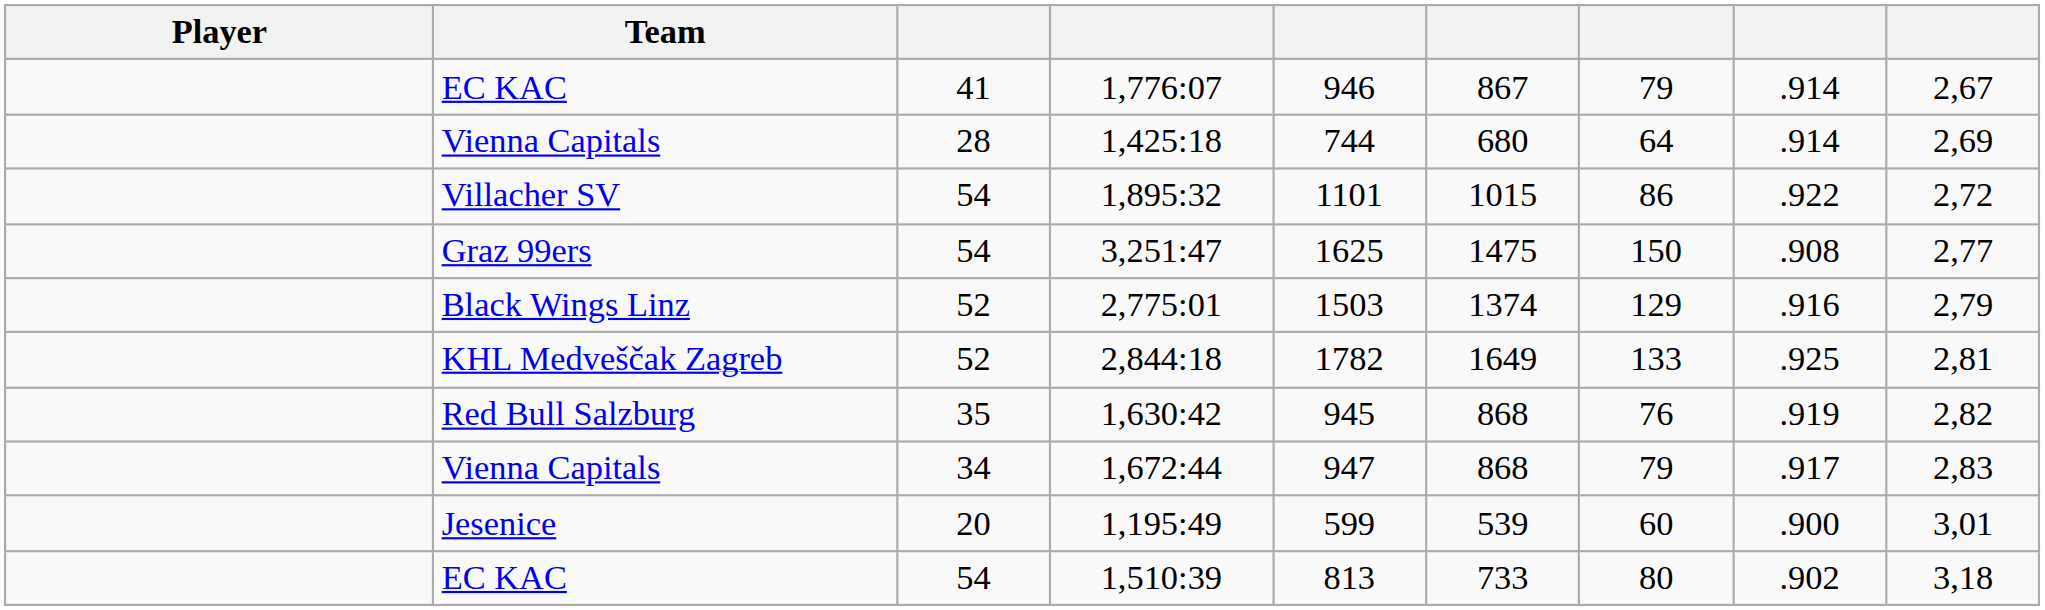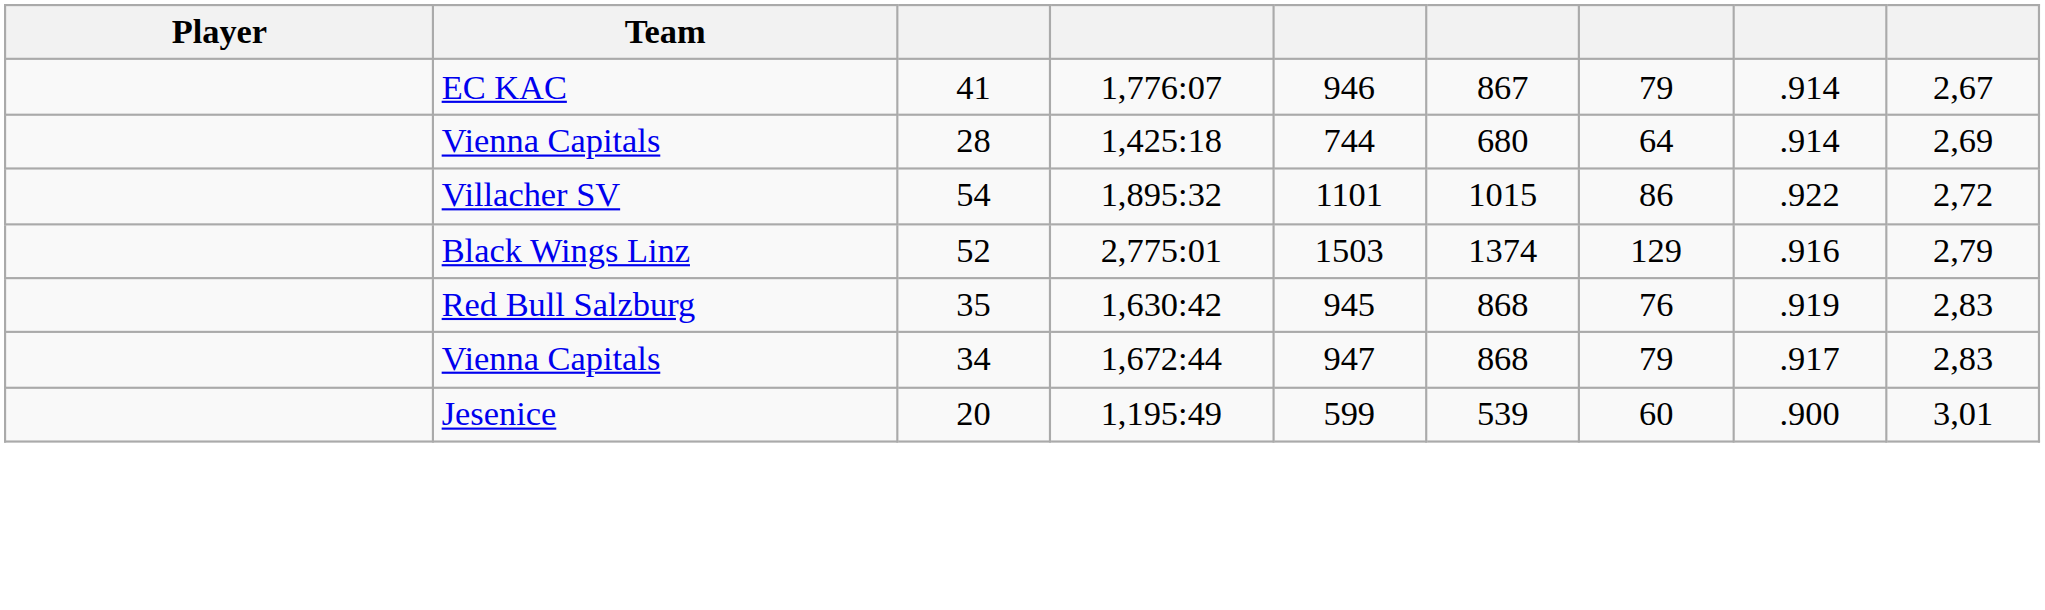 <table class="wikitable sortable">
 <tr>
 <th style="width: 12em;">Player</th>
 <th style="width: 13em;">Team</th>
 <th style="width: 4em;"></th>
 <th style="width: 6em;"></th>
 <th style="width: 4em;"></th>
 <th style="width: 4em;"></th>
 <th style="width: 4em;"></th>
 <th style="width: 4em;"></th>
 <th style="width: 4em;"></th>
 </tr>
 <tr align=center>
 <td align=left></td>
 <td align=left><a href='#'>EC KAC</a></td>
 <td>41</td>
 <td>1,776:07</td>
 <td>946</td>
 <td>867</td>
 <td>79</td>
 <td>.914</td>
 <td>2,67</td>
 </tr>
 <tr align=center>
 <td align=left></td>
 <td align=left><a href='#'>Vienna Capitals</a></td>
 <td>28</td>
 <td>1,425:18</td>
 <td>744</td>
 <td>680</td>
 <td>64</td>
 <td>.914</td>
 <td>2,69</td>
 </tr>
 <tr align=center>
 <td align=left></td>
 <td align=left><a href='#'>Villacher SV</a></td>
 <td>54</td>
 <td>1,895:32</td>
 <td>1101</td>
 <td>1015</td>
 <td>86</td>
 <td>.922</td>
 <td>2,72</td>
 </tr>
 <tr align=center>
 <td align=left></td>
-<td align=left><a href='#'>Graz 99ers</a></td>
-<td>54</td>
-<td>3,251:47</td>
-<td>1625</td>
-<td>1475</td>
-<td>150</td>
-<td>.908</td>
-<td>2,77</td>
-</tr>
-<tr align=center>
-<td align=left></td>
 <td align=left><a href='#'>Black Wings Linz</a></td>
 <td>52</td>
 <td>2,775:01</td>
 <td>1503</td>
 <td>1374</td>
 <td>129</td>
 <td>.916</td>
 <td>2,79</td>
 </tr>
 <tr align=center>
 <td align=left></td>
-<td align=left><a href='#'>KHL Medveščak Zagreb</a></td>
-<td>52</td>
-<td>2,844:18</td>
-<td>1782</td>
-<td>1649</td>
-<td>133</td>
-<td>.925</td>
-<td>2,81</td>
-</tr>
-<tr align=center>
-<td align=left></td>
 <td align=left><a href='#'>Red Bull Salzburg</a></td>
 <td>35</td>
 <td>1,630:42</td>
 <td>945</td>
 <td>868</td>
 <td>76</td>
 <td>.919</td>
-<td>2,82</td>
+<td>2,83</td>
 </tr>
 <tr align=center>
 <td align=left></td>
 <td align=left><a href='#'>Vienna Capitals</a></td>
 <td>34</td>
 <td>1,672:44</td>
 <td>947</td>
 <td>868</td>
 <td>79</td>
 <td>.917</td>
 <td>2,83</td>
 </tr>
 <tr align=center>
 <td align=left></td>
 <td align=left><a href='#'>Jesenice</a></td>
 <td>20</td>
 <td>1,195:49</td>
 <td>599</td>
 <td>539</td>
 <td>60</td>
 <td>.900</td>
 <td>3,01</td>
 </tr>
-<tr align=center>
-<td align=left></td>
-<td align=left><a href='#'>EC KAC</a></td>
-<td>54</td>
-<td>1,510:39</td>
-<td>813</td>
-<td>733</td>
-<td>80</td>
-<td>.902</td>
-<td>3,18</td>
-</tr>
 </table>
